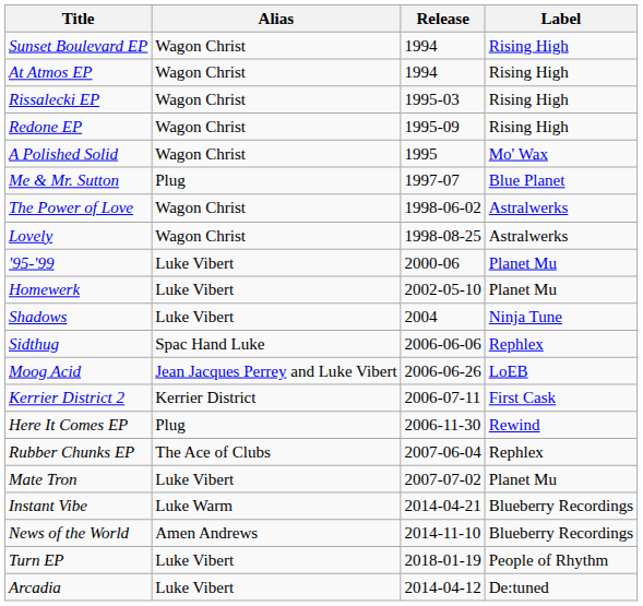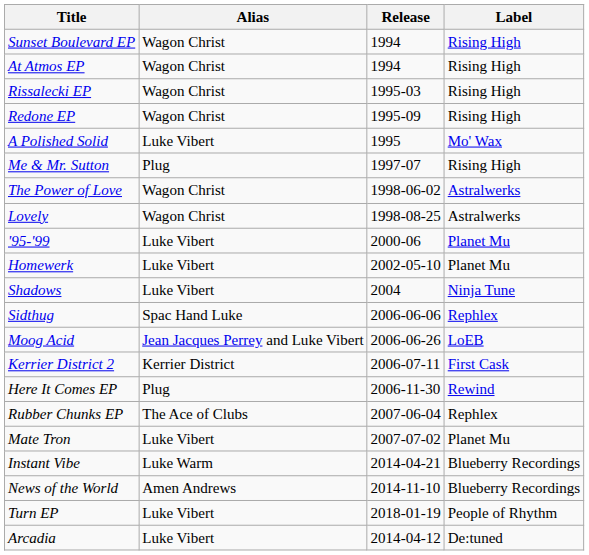 <table class="wikitable sortable" style="font-size: 95%">
 <tr>
 <th align="left">Title</th>
 <th align="left">Alias</th>
 <th align="left">Release</th>
 <th align="left">Label</th>
 </tr>
 <tr>
 <td align="left"><em><a href='#'>Sunset Boulevard EP</a></em></td>
 <td align="left">Wagon Christ</td>
 <td align="left">1994</td>
 <td align="left"><a href='#'>Rising High</a></td>
 </tr>
 <tr>
 <td align="left"><em><a href='#'>At Atmos EP</a></em></td>
 <td align="left">Wagon Christ</td>
 <td align="left">1994</td>
 <td align="left">Rising High</td>
 </tr>
 <tr>
 <td align="left"><em><a href='#'>Rissalecki EP</a></em></td>
 <td align="left">Wagon Christ</td>
 <td align="left">1995-03</td>
 <td align="left">Rising High</td>
 </tr>
 <tr>
 <td align="left"><em><a href='#'>Redone EP</a></em></td>
 <td align="left">Wagon Christ</td>
 <td align="left">1995-09</td>
 <td align="left">Rising High</td>
 </tr>
 <tr>
 <td align="left"><em><a href='#'>A Polished Solid</a></em></td>
-<td align="left">Wagon Christ</td>
+<td align="left">Luke Vibert</td>
 <td align="left">1995</td>
 <td align="left"><a href='#'>Mo' Wax</a></td>
 </tr>
 <tr>
 <td align="left"><em><a href='#'>Me & Mr. Sutton</a></em></td>
 <td align="left">Plug</td>
 <td align="left">1997-07</td>
-<td align="left"><a href='#'>Blue Planet</a></td>
+<td align="left">Rising High</td>
 </tr>
 <tr>
 <td align="left"><em><a href='#'>The Power of Love</a></em></td>
 <td align="left">Wagon Christ</td>
 <td align="left">1998-06-02</td>
 <td align="left"><a href='#'>Astralwerks</a></td>
 </tr>
 <tr>
 <td align="left"><em><a href='#'>Lovely</a></em></td>
 <td align="left">Wagon Christ</td>
 <td align="left">1998-08-25</td>
 <td align="left">Astralwerks</td>
 </tr>
 <tr>
 <td align="left"><em><a href='#'>'95-'99</a></em></td>
 <td align="left">Luke Vibert</td>
 <td align="left">2000-06</td>
 <td align="left"><a href='#'>Planet Mu</a></td>
 </tr>
 <tr>
 <td align="left"><em><a href='#'>Homewerk</a></em></td>
 <td align="left">Luke Vibert</td>
 <td align="left">2002-05-10</td>
 <td align="left">Planet Mu</td>
 </tr>
 <tr>
 <td align="left"><em><a href='#'>Shadows</a></em></td>
 <td align="left">Luke Vibert</td>
 <td align="left">2004</td>
 <td align="left"><a href='#'>Ninja Tune</a></td>
 </tr>
 <tr>
 <td align="left"><em><a href='#'>Sidthug</a></em></td>
 <td align="left">Spac Hand Luke</td>
 <td align="left">2006-06-06</td>
 <td align="left"><a href='#'>Rephlex</a></td>
 </tr>
 <tr>
 <td align="left"><em><a href='#'>Moog Acid</a></em></td>
 <td align="left"><a href='#'>Jean Jacques Perrey</a> and Luke Vibert</td>
 <td align="left">2006-06-26</td>
 <td align="left"><a href='#'>LoEB</a></td>
 </tr>
 <tr>
 <td align="left"><em><a href='#'>Kerrier District 2</a></em></td>
 <td align="left">Kerrier District</td>
 <td align="left">2006-07-11</td>
 <td align="left"><a href='#'>First Cask</a></td>
 </tr>
 <tr>
 <td align="left"><em>Here It Comes EP</em></td>
 <td align="left">Plug</td>
 <td align="left">2006-11-30</td>
 <td align="left"><a href='#'>Rewind</a></td>
 </tr>
 <tr>
 <td align="left"><em>Rubber Chunks EP</em></td>
 <td align="left">The Ace of Clubs</td>
 <td align="left">2007-06-04</td>
 <td align="left">Rephlex</td>
 </tr>
 <tr>
 <td align="left"><em>Mate Tron</em></td>
 <td align="left">Luke Vibert</td>
 <td align="left">2007-07-02</td>
 <td align="left">Planet Mu</td>
 </tr>
 <tr>
 <td align="left"><em>Instant Vibe</em></td>
 <td align="left">Luke Warm</td>
 <td align="left">2014-04-21</td>
 <td align="left">Blueberry Recordings</td>
 </tr>
 <tr>
 <td align="left"><em>News of the World</em></td>
 <td align="left">Amen Andrews</td>
 <td align="left">2014-11-10</td>
 <td align="left">Blueberry Recordings</td>
 </tr>
 <tr>
 <td align="left"><em>Turn EP</em></td>
 <td align="left">Luke Vibert</td>
 <td align="left">2018-01-19</td>
 <td align="left">People of Rhythm</td>
 </tr>
 <tr>
 <td align="left"><em>Arcadia</em></td>
 <td align="left">Luke Vibert</td>
 <td align="left">2014-04-12</td>
 <td align="left">De:tuned</td>
 </tr>
 </table>
